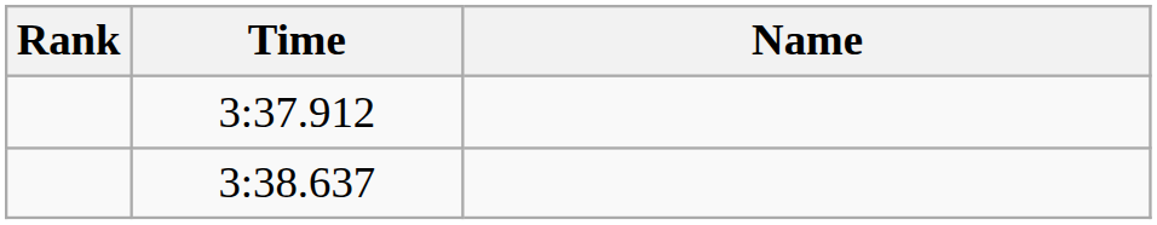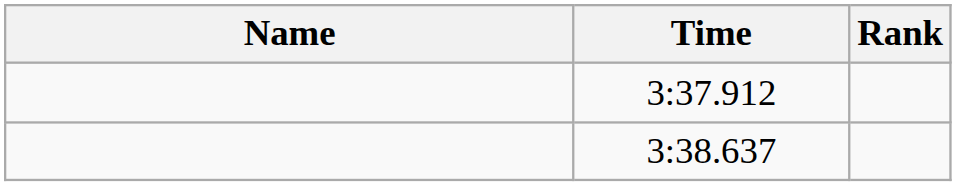 <table class="wikitable" style="text-align:center;">
 <tr>
+<th style="width:15em">Name</th>
+<th style="width:7em">Time</th>
 <th>Rank</th>
-<th style="width:7em">Time</th>
-<th style="width:15em">Name</th>
 </tr>
 <tr>
+<td align="left"></td>
+<td>3:37.912</td>
 <td></td>
-<td>3:37.912</td>
-<td align="left"></td>
 </tr>
 <tr>
+<td align="left"></td>
+<td>3:38.637</td>
 <td></td>
-<td>3:38.637</td>
-<td align="left"></td>
 </tr>
 </table>
